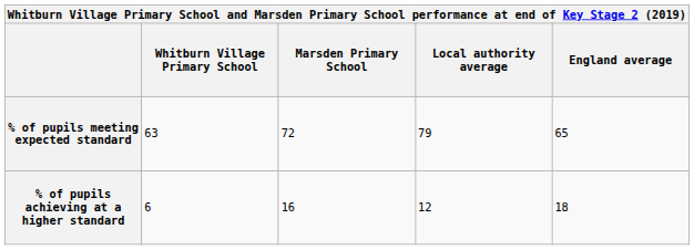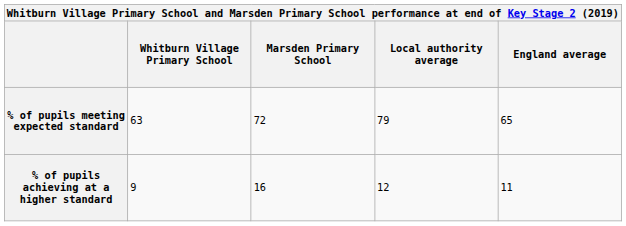 <table class="wikitable mw-collapsible" style="height: 14em;">
 <tr>
 <th colspan="5"><strong>Whitburn Village Primary School and Marsden Primary School performance at end of <a href='#'>Key Stage 2</a> (2019)</strong></th>
 </tr>
 <tr>
 <th style="max-width:4em; height:6em"></th>
 <th style="max-width:4em; height:6em"><strong>Whitburn Village Primary School</strong> </th>
 <th style=max-width:4em><strong>Marsden Primary School</strong></th>
 <th style="max-width:4em; height:6em"><strong>Local authority</strong> <strong>average</strong></th>
 <th style="max-width:4em; height:6em"><strong>England average</strong></th>
 </tr>
 <tr>
 <th style="max-width:4em; height:6em">% of pupils meeting expected standard</th>
 <td>63</td>
 <td>72</td>
 <td>79</td>
 <td>65</td>
 </tr>
 <tr>
 <th style="max-width:4em; height:6em">% of pupils achieving at a higher standard</th>
-<td>6</td>
+<td>9</td>
 <td>16</td>
 <td>12</td>
-<td>18<br></td>
+<td>11<br></td>
 </tr>
 </table>
